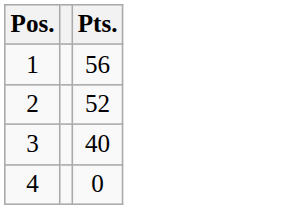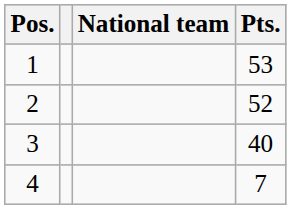 <table class=wikitable>
 <tr>
 <th>Pos.</th>
 <th></th>
+<th>National team</th>
 <th>Pts.</th>
 </tr>
 <tr align=center >
 <td>1</td>
 <td></td>
-<td>56</td>
+<td align=left></td>
+<td>53</td>
 </tr>
 <tr align=center >
 <td>2</td>
 <td></td>
+<td align=left></td>
 <td>52</td>
 </tr>
 <tr align=center>
 <td>3</td>
 <td></td>
+<td align=left></td>
 <td>40</td>
 </tr>
 <tr align=center>
 <td>4</td>
 <td></td>
-<td>0</td>
+<td align=left></td>
+<td>7</td>
 </tr>
 </table>
